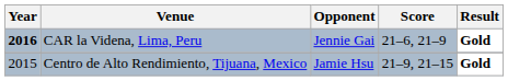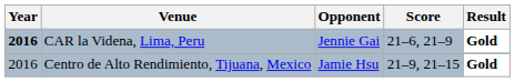 <table class="sortable wikitable" style="font-size: 90%;">
 <tr>
 <th>Year</th>
 <th>Venue</th>
 <th>Opponent</th>
 <th>Score</th>
 <th>Result</th>
 </tr>
 <tr style="background:#AABBCC">
 <td align="center"><strong>2016</strong></td>
 <td align="left">CAR la Videna, <a href='#'>Lima, Peru</a></td>
 <td align="left"> <a href='#'>Jennie Gai</a></td>
 <td align="left">21–6, 21–9</td>
 <td style="text-align:left; background:white"> <strong>Gold</strong></td>
 </tr>
 <tr>
 </tr>
 <tr style="background:#AABBCC">
-<td align="center">2015</td>
+<td align="center">2016</td>
 <td align="left">Centro de Alto Rendimiento, <a href='#'>Tijuana</a>, <a href='#'>Mexico</a></td>
 <td align="left"> <a href='#'>Jamie Hsu</a></td>
 <td align="left">21–9, 21–15</td>
 <td style="text-align:left; background:white"> <strong>Gold</strong></td>
 </tr>
 </table>
